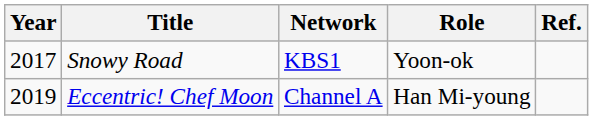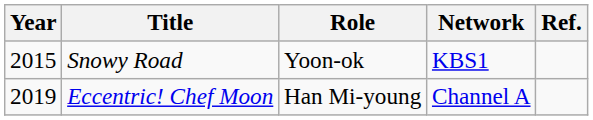 <table class="wikitable sortable">
 <tr>
 <th>Year</th>
 <th>Title</th>
+<th>Role</th>
 <th>Network</th>
-<th>Role</th>
 <th>Ref.</th>
 </tr>
 <tr>
-<td>2017</td>
+<td>2015</td>
 <td><em>Snowy Road</em></td>
+<td>Yoon-ok</td>
 <td><a href='#'>KBS1</a></td>
-<td>Yoon-ok</td>
 <td></td>
 </tr>
 <tr>
 <td>2019</td>
 <td><em><a href='#'>Eccentric! Chef Moon</a></em></td>
+<td>Han Mi-young</td>
 <td><a href='#'>Channel A</a></td>
-<td>Han Mi-young</td>
 <td></td>
 </tr>
 </table>
